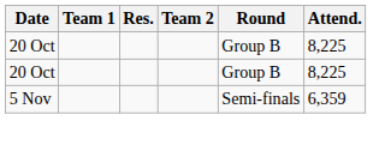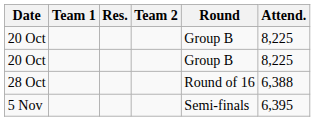 <table class="wikitable"  style="text-align:left; width:%;">
 <tr>
 <th>Date</th>
 <th>Team 1</th>
 <th>Res.</th>
 <th>Team 2</th>
 <th>Round</th>
 <th>Attend.</th>
 </tr>
 <tr>
 <td>20 Oct</td>
 <td></td>
 <td></td>
 <td></td>
 <td>Group B</td>
 <td>8,225</td>
 </tr>
 <tr>
 <td>20 Oct</td>
 <td></td>
 <td></td>
 <td></td>
 <td>Group B</td>
 <td>8,225</td>
 </tr>
 <tr>
+<td>28 Oct</td>
+<td></td>
+<td></td>
+<td></td>
+<td>Round of 16</td>
+<td>6,388</td>
+</tr>
+<tr>
 <td>5 Nov</td>
 <td></td>
 <td></td>
 <td></td>
 <td>Semi-finals</td>
-<td>6,359</td>
+<td>6,395</td>
 </tr>
 </table>
